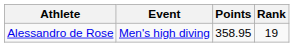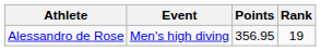 <table class=wikitable style="font-size:90%;">
 <tr>
 <th>Athlete</th>
 <th>Event</th>
 <th>Points</th>
 <th>Rank</th>
 </tr>
 <tr align=center>
 <td align=left><a href='#'>Alessandro de Rose</a></td>
 <td align=left><a href='#'>Men's high diving</a></td>
-<td>358.95</td>
+<td>356.95</td>
 <td>19</td>
 </tr>
 </table>
